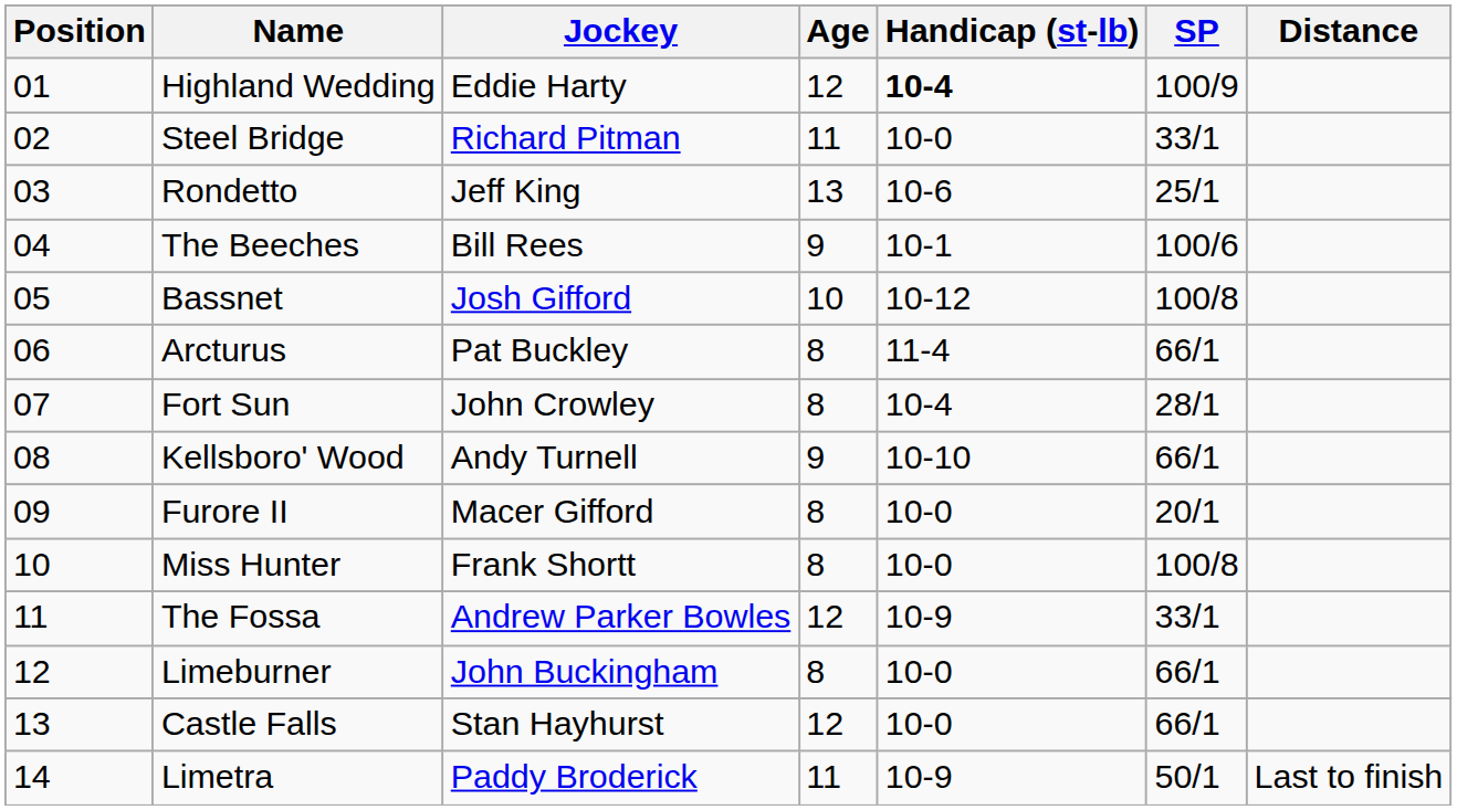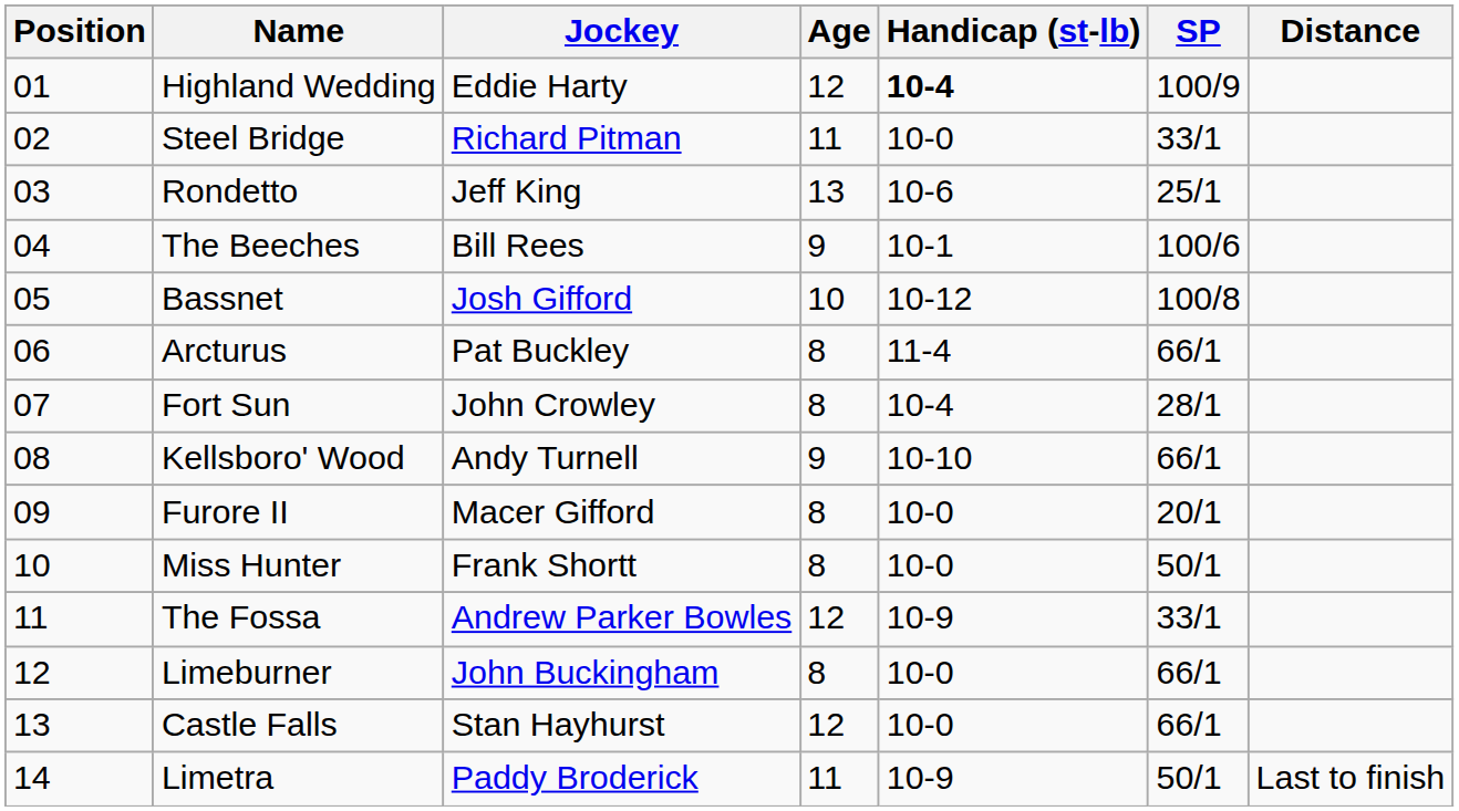 <table class="wikitable sortable">
 <tr>
 <th>Position</th>
 <th>Name</th>
 <th><a href='#'>Jockey</a></th>
 <th>Age</th>
 <th>Handicap (<a href='#'>st</a>-<a href='#'>lb</a>)</th>
 <th><a href='#'>SP</a></th>
 <th>Distance</th>
 </tr>
 <tr>
 <td>01</td>
 <td>Highland Wedding</td>
 <td>Eddie Harty</td>
 <td>12</td>
 <td><strong>10-4</strong></td>
 <td>100/9</td>
 <td></td>
 </tr>
 <tr>
 <td>02</td>
 <td>Steel Bridge</td>
 <td><a href='#'>Richard Pitman</a></td>
 <td>11</td>
 <td>10-0</td>
 <td>33/1</td>
 <td></td>
 </tr>
 <tr>
 <td>03</td>
 <td>Rondetto</td>
 <td>Jeff King</td>
 <td>13</td>
 <td>10-6</td>
 <td>25/1</td>
 <td></td>
 </tr>
 <tr>
 <td>04</td>
 <td>The Beeches</td>
 <td>Bill Rees</td>
 <td>9</td>
 <td>10-1</td>
 <td>100/6</td>
 <td></td>
 </tr>
 <tr>
 <td>05</td>
 <td>Bassnet</td>
 <td><a href='#'>Josh Gifford</a></td>
 <td>10</td>
 <td>10-12</td>
 <td>100/8</td>
 <td></td>
 </tr>
 <tr>
 <td>06</td>
 <td>Arcturus</td>
 <td>Pat Buckley</td>
 <td>8</td>
 <td>11-4</td>
 <td>66/1</td>
 <td></td>
 </tr>
 <tr>
 <td>07</td>
 <td>Fort Sun</td>
 <td>John Crowley</td>
 <td>8</td>
 <td>10-4</td>
 <td>28/1</td>
 <td></td>
 </tr>
 <tr>
 <td>08</td>
 <td>Kellsboro' Wood</td>
 <td>Andy Turnell</td>
 <td>9</td>
 <td>10-10</td>
 <td>66/1</td>
 <td></td>
 </tr>
 <tr>
 <td>09</td>
 <td>Furore II</td>
 <td>Macer Gifford</td>
 <td>8</td>
 <td>10-0</td>
 <td>20/1</td>
 <td></td>
 </tr>
 <tr>
 <td>10</td>
 <td>Miss Hunter</td>
 <td>Frank Shortt</td>
 <td>8</td>
 <td>10-0</td>
-<td>100/8</td>
+<td>50/1</td>
 <td></td>
 </tr>
 <tr>
 <td>11</td>
 <td>The Fossa</td>
 <td><a href='#'>Andrew Parker Bowles</a></td>
 <td>12</td>
 <td>10-9</td>
 <td>33/1</td>
 <td></td>
 </tr>
 <tr>
 <td>12</td>
 <td>Limeburner</td>
 <td><a href='#'>John Buckingham</a></td>
 <td>8</td>
 <td>10-0</td>
 <td>66/1</td>
 <td></td>
 </tr>
 <tr>
 <td>13</td>
 <td>Castle Falls</td>
 <td>Stan Hayhurst</td>
 <td>12</td>
 <td>10-0</td>
 <td>66/1</td>
 <td></td>
 </tr>
 <tr>
 <td>14</td>
 <td>Limetra</td>
 <td><a href='#'>Paddy Broderick</a></td>
 <td>11</td>
 <td>10-9</td>
 <td>50/1</td>
 <td>Last to finish</td>
 </tr>
 </table>
